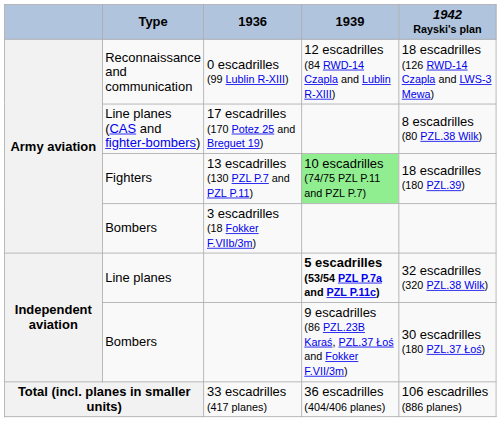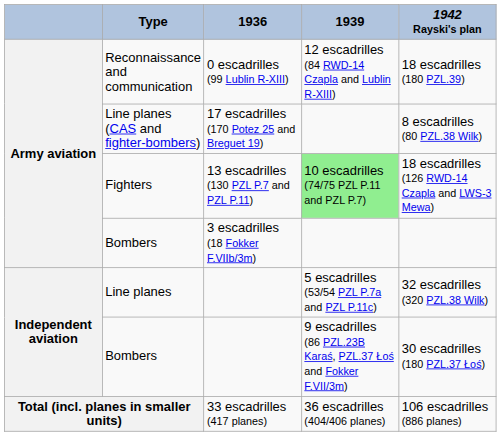 <table class="wikitable">
 <tr>
 <th style="background:#B0C4DE; width: 20%;"></th>
 <th style="background:#B0C4DE; width: 20%;">Type</th>
 <th style="background:#B0C4DE; width: 20%;">1936</th>
 <th style="background:#B0C4DE; width: 20%;">1939</th>
 <th style="background:#B0C4DE; width: 20%;"><em>1942</em><br><small>Rayski's plan</small></th>
 </tr>
 <tr>
 <th ROWSPAN=4>Army aviation</th>
 <td>Reconnaissance and communication</td>
 <td>0 escadrilles<br><small>(99 <a href='#'>Lublin R-XIII</a>)</small></td>
 <td>12 escadrilles<br><small>(84 <a href='#'>RWD-14 Czapla</a> and <a href='#'>Lublin R-XIII</a>)</small></td>
-<td>18 escadrilles<br><small>(126 <a href='#'>RWD-14 Czapla</a> and <a href='#'>LWS-3 Mewa</a>)</small></td>
+<td>18 escadrilles<br><small>(180 <a href='#'>PZL.39</a>)</small></td>
 </tr>
 <tr>
 <td>Line planes (<a href='#'>CAS</a> and <a href='#'>fighter-bombers</a>)</td>
 <td>17 escadrilles<br><small>(170 <a href='#'>Potez 25</a> and <a href='#'>Breguet 19</a>)</small></td>
 <td></td>
 <td>8 escadrilles<br><small>(80 <a href='#'>PZL.38 Wilk</a>)</small></td>
 </tr>
 <tr>
 <td>Fighters</td>
 <td>13 escadrilles<br><small>(130 <a href='#'>PZL P.7</a> and <a href='#'>PZL P.11</a>)</small></td>
 <td style="background: lightgreen;">10 escadrilles<br><small>(74/75 PZL P.11 and PZL P.7)</small></td>
-<td>18 escadrilles<br><small>(180 <a href='#'>PZL.39</a>)</small></td>
+<td>18 escadrilles<br><small>(126 <a href='#'>RWD-14 Czapla</a> and <a href='#'>LWS-3 Mewa</a>)</small></td>
 </tr>
 <tr>
 <td>Bombers</td>
 <td>3 escadrilles<br><small>(18 <a href='#'>Fokker F.VIIb/3m</a>)</small></td>
 <td></td>
 <td></td>
 </tr>
 <tr>
 <th ROWSPAN=2>Independent aviation</th>
 <td>Line planes</td>
 <td></td>
-<td><strong>5 escadrilles<br><small>(53/54 <a href='#'>PZL P.7a</a> and <a href='#'>PZL P.11c</a>)</small></strong></td>
+<td>5 escadrilles<br><small>(53/54 <a href='#'>PZL P.7a</a> and <a href='#'>PZL P.11c</a>)</small></td>
 <td>32 escadrilles<br><small>(320 <a href='#'>PZL.38 Wilk</a>)</small></td>
 </tr>
 <tr>
 <td>Bombers</td>
 <td></td>
 <td>9 escadrilles<br><small>(86 <a href='#'>PZL.23B Karaś</a>, <a href='#'>PZL.37 Łoś</a> and <a href='#'>Fokker F.VII/3m</a>)</small></td>
 <td>30 escadrilles<br><small>(180 <a href='#'>PZL.37 Łoś</a>)</small></td>
 </tr>
 <tr>
 <th colspan="2">Total (incl. planes in smaller units)</th>
 <td>33 escadrilles<br><small>(417 planes)</small></td>
 <td>36 escadrilles<br><small>(404/406 planes)</small></td>
 <td>106 escadrilles<br><small>(886 planes)</small></td>
 </tr>
 </table>
